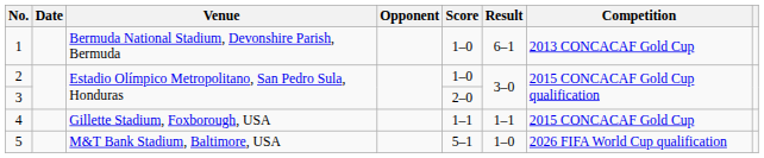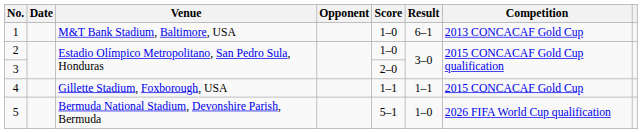 <table class="wikitable sortable">
 <tr>
 <th scope="col">No.</th>
 <th scope="col">Date</th>
 <th scope="col">Venue</th>
 <th scope="col">Opponent</th>
 <th scope="col">Score</th>
 <th scope="col">Result</th>
 <th scope="col">Competition</th>
 <th scope="col" class="unsortable"></th>
 </tr>
 <tr>
 <td style="text-align:center">1</td>
 <td></td>
-<td><a href='#'>Bermuda National Stadium</a>, <a href='#'>Devonshire Parish</a>, Bermuda</td>
+<td><a href='#'>M&T Bank Stadium</a>, <a href='#'>Baltimore</a>, USA</td>
 <td></td>
 <td style="text-align:center">1–0</td>
 <td style="text-align:center">6–1</td>
 <td><a href='#'>2013 CONCACAF Gold Cup</a></td>
 <td></td>
 </tr>
 <tr>
 <td style="text-align:center">2</td>
 <td rowspan="2"></td>
 <td rowspan="2"><a href='#'>Estadio Olímpico Metropolitano</a>, <a href='#'>San Pedro Sula</a>, Honduras</td>
 <td rowspan="2"></td>
 <td style="text-align:center">1–0</td>
 <td rowspan="2" style="text-align:center">3–0</td>
 <td rowspan="2"><a href='#'>2015 CONCACAF Gold Cup qualification</a></td>
 <td rowspan="2"></td>
 </tr>
 <tr>
 <td style="text-align:center">3</td>
 <td style="text-align:center">2–0</td>
 </tr>
 <tr>
 <td style="text-align:center">4</td>
 <td></td>
 <td><a href='#'>Gillette Stadium</a>, <a href='#'>Foxborough</a>, USA</td>
 <td></td>
 <td style="text-align:center">1–1</td>
 <td style="text-align:center">1–1</td>
 <td><a href='#'>2015 CONCACAF Gold Cup</a></td>
 <td></td>
 </tr>
 <tr>
 <td style="text-align:center">5</td>
 <td></td>
-<td><a href='#'>M&T Bank Stadium</a>, <a href='#'>Baltimore</a>, USA</td>
+<td><a href='#'>Bermuda National Stadium</a>, <a href='#'>Devonshire Parish</a>, Bermuda</td>
 <td></td>
 <td style="text-align:center">5–1</td>
 <td style="text-align:center">1–0</td>
 <td><a href='#'>2026 FIFA World Cup qualification</a></td>
 <td></td>
 </tr>
 </table>
